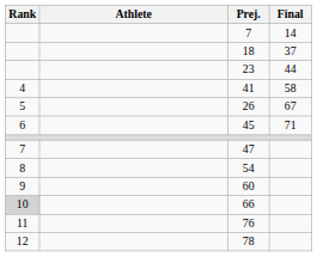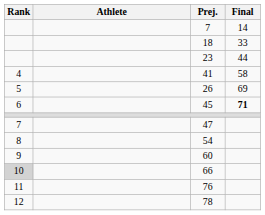 <table class=wikitable style="text-align:center">
 <tr>
 <th width=40>Rank</th>
 <th width=250>Athlete</th>
 <th width=50>Prej.</th>
 <th width=50>Final</th>
 </tr>
 <tr>
 <td></td>
 <td align=left></td>
 <td>7</td>
 <td>14</td>
 </tr>
 <tr>
 <td></td>
 <td align=left></td>
 <td>18</td>
-<td>37</td>
+<td>33</td>
 </tr>
 <tr>
 <td></td>
 <td align=left></td>
 <td>23</td>
 <td>44</td>
 </tr>
 <tr>
 <td>4</td>
 <td align=left></td>
 <td>41</td>
 <td>58</td>
 </tr>
 <tr>
 <td>5</td>
 <td align=left></td>
 <td>26</td>
-<td>67</td>
+<td>69</td>
 </tr>
 <tr>
 <td>6</td>
 <td align=left></td>
 <td>45</td>
-<td>71</td>
+<td><strong>71</strong></td>
 </tr>
 <tr bgcolor=#DDDDDD>
 <td colspan=4></td>
 </tr>
 <tr>
 <td>7</td>
 <td align=left></td>
 <td>47</td>
 <td></td>
 </tr>
 <tr>
 <td>8</td>
 <td align=left></td>
 <td>54</td>
 <td></td>
 </tr>
 <tr>
 <td>9</td>
 <td align=left></td>
 <td>60</td>
 <td></td>
 </tr>
 <tr>
 <td style="background: lightgrey;">10</td>
 <td align=left></td>
 <td>66</td>
 <td></td>
 </tr>
 <tr>
 <td>11</td>
 <td align=left></td>
 <td>76</td>
 <td></td>
 </tr>
 <tr>
 <td>12</td>
 <td align=left></td>
 <td>78</td>
 <td></td>
 </tr>
 </table>
